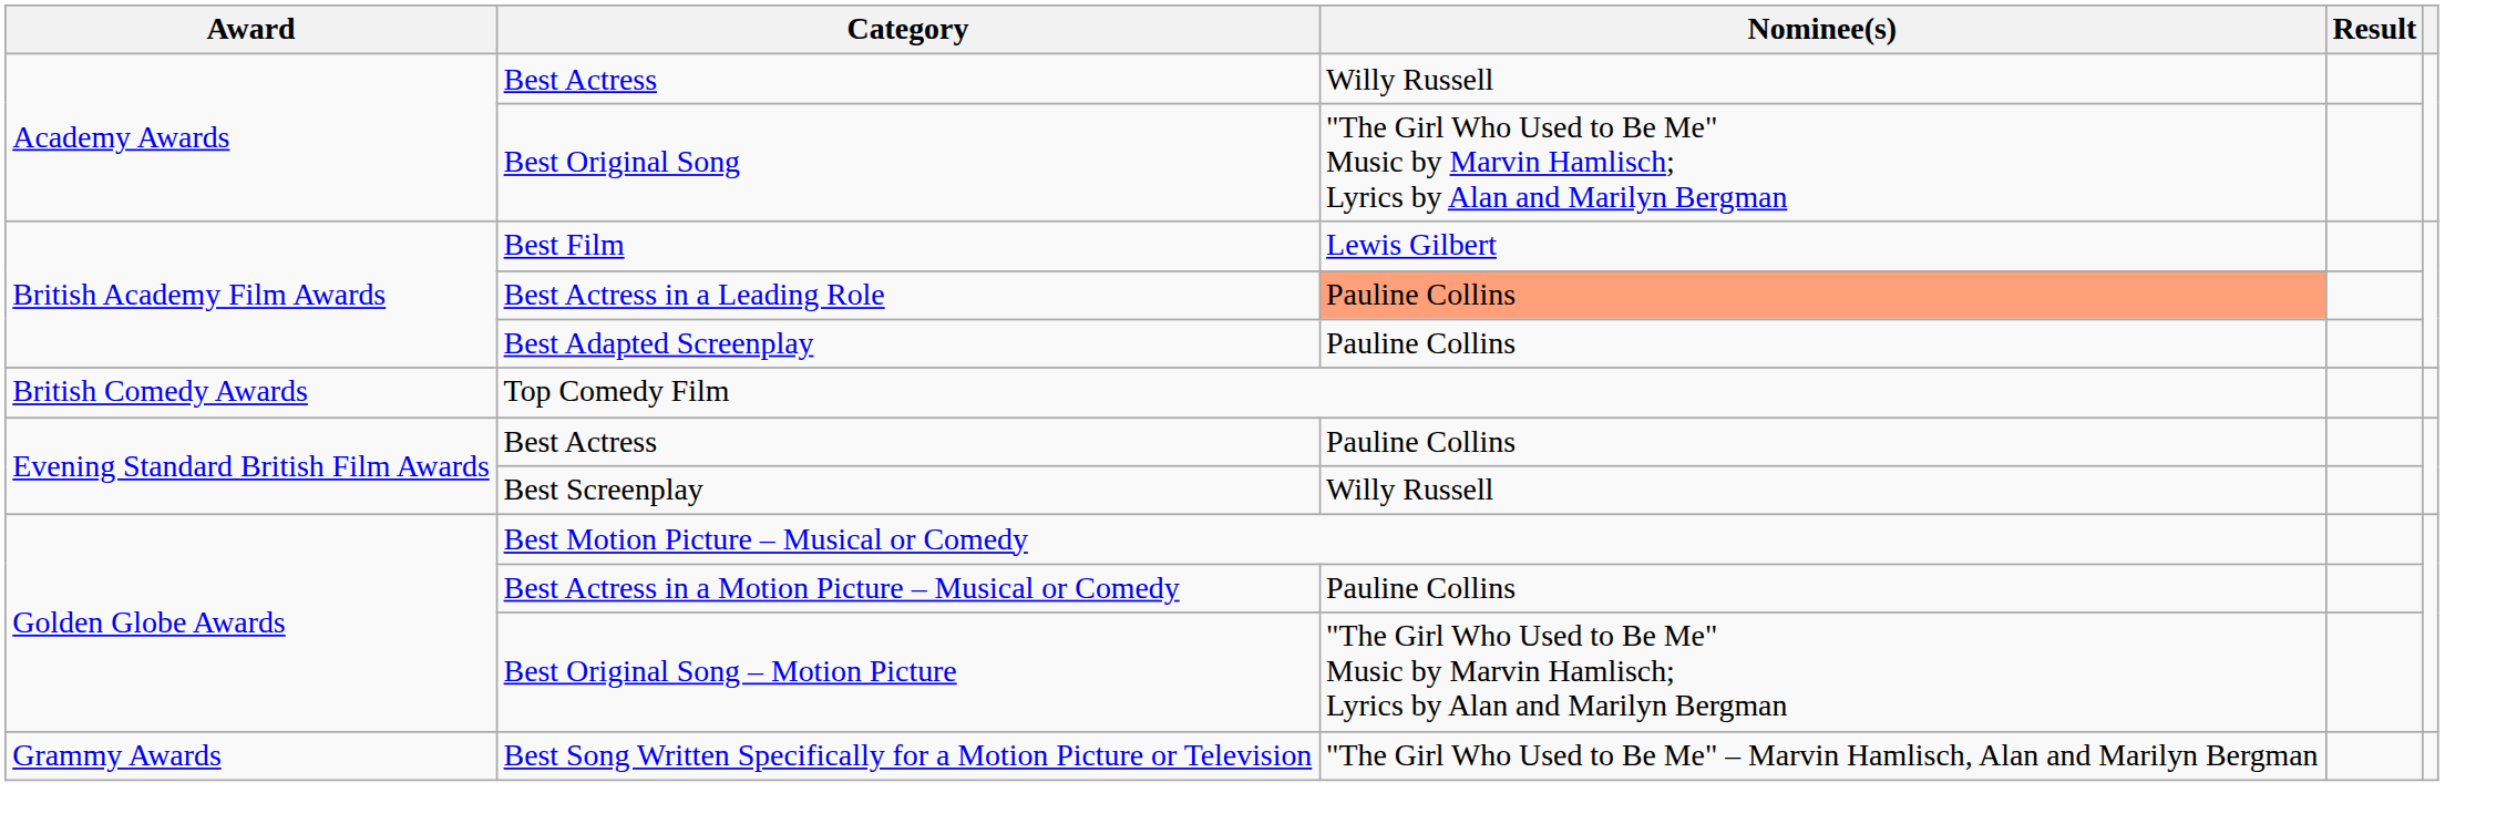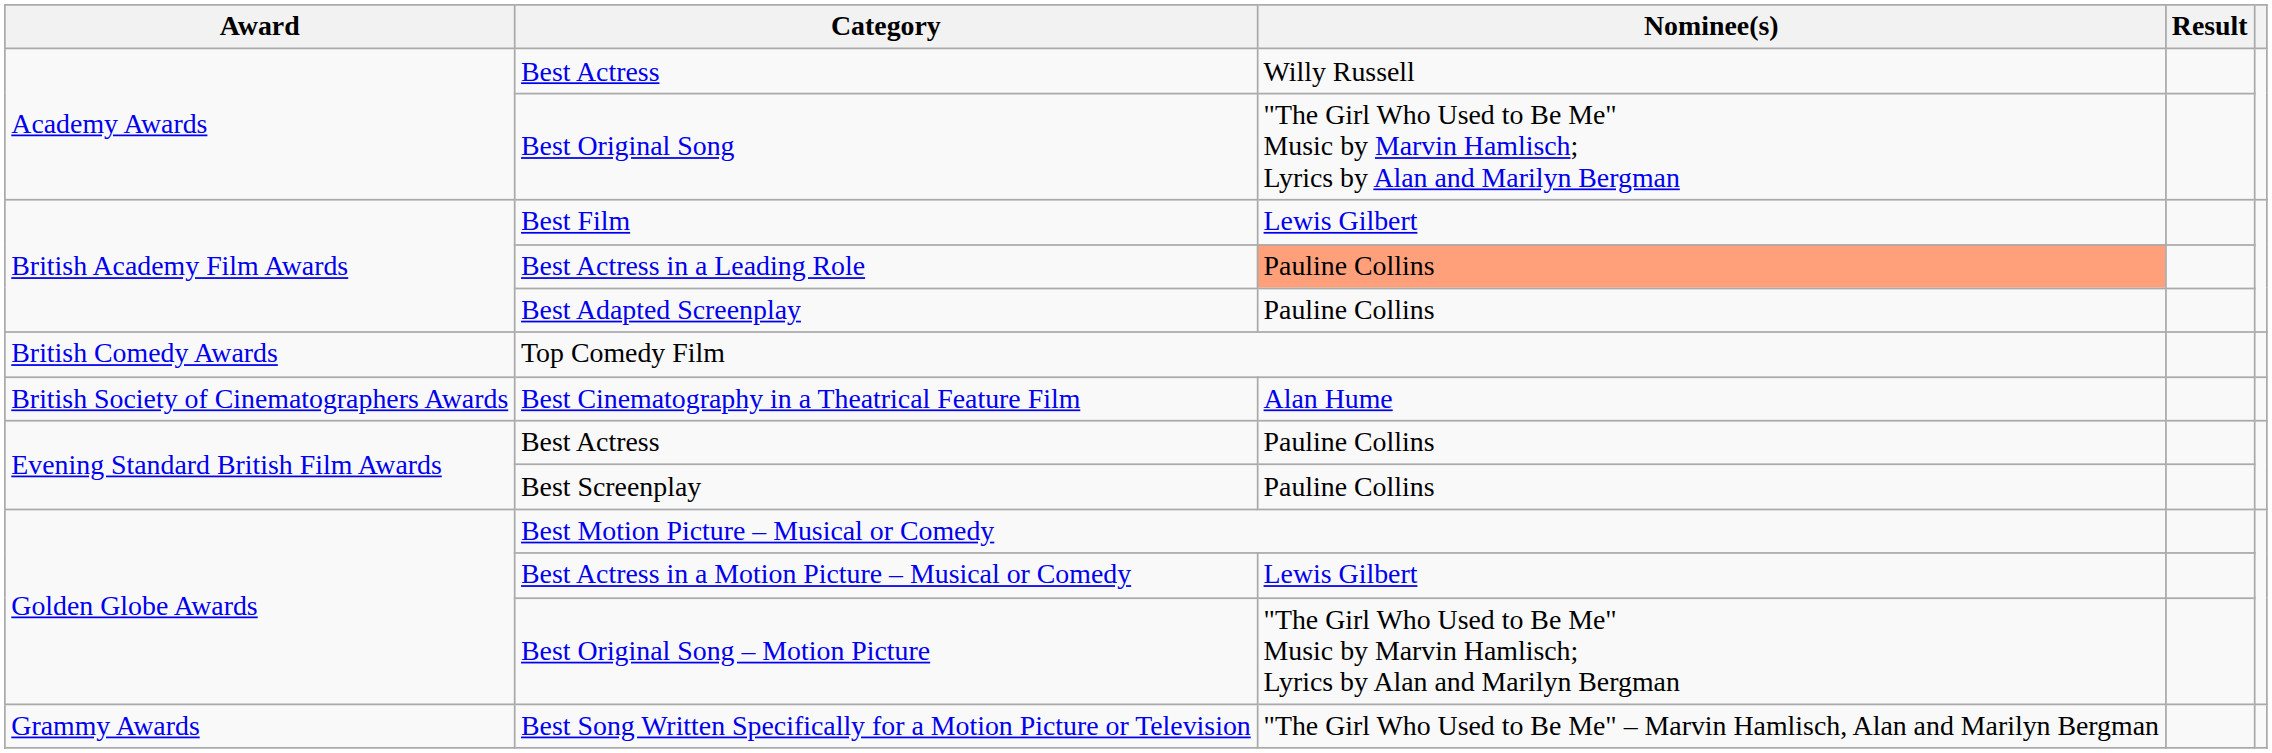 <table class="wikitable plainrowheaders">
 <tr>
 <th>Award</th>
 <th>Category</th>
 <th>Nominee(s)</th>
 <th>Result</th>
 <th></th>
 </tr>
 <tr>
 <td rowspan="2"><a href='#'>Academy Awards</a></td>
 <td><a href='#'>Best Actress</a></td>
 <td>Willy Russell</td>
 <td></td>
 <td align="center" rowspan="2"></td>
 </tr>
 <tr>
 <td><a href='#'>Best Original Song</a></td>
 <td>"The Girl Who Used to Be Me" <br> Music by <a href='#'>Marvin Hamlisch</a>; <br> Lyrics by <a href='#'>Alan and Marilyn Bergman</a></td>
 <td></td>
 </tr>
 <tr>
 <td rowspan="3"><a href='#'>British Academy Film Awards</a></td>
 <td><a href='#'>Best Film</a></td>
 <td><a href='#'>Lewis Gilbert</a></td>
 <td></td>
 <td align="center" rowspan="3"></td>
 </tr>
 <tr>
 <td><a href='#'>Best Actress in a Leading Role</a></td>
 <td style="background: lightsalmon;">Pauline Collins</td>
 <td></td>
 </tr>
 <tr>
 <td><a href='#'>Best Adapted Screenplay</a></td>
 <td>Pauline Collins</td>
 <td></td>
 </tr>
 <tr>
 <td><a href='#'>British Comedy Awards</a></td>
 <td colspan="2">Top Comedy Film</td>
 <td></td>
 </tr>
 <tr>
+<td><a href='#'>British Society of Cinematographers Awards</a></td>
+<td><a href='#'>Best Cinematography in a Theatrical Feature Film</a></td>
+<td><a href='#'>Alan Hume</a></td>
+<td></td>
+<td align="center"></td>
+</tr>
+<tr>
 <td rowspan="2"><a href='#'>Evening Standard British Film Awards</a></td>
 <td>Best Actress</td>
 <td>Pauline Collins</td>
 <td></td>
 <td align="center" rowspan="2"></td>
 </tr>
 <tr>
 <td>Best Screenplay</td>
-<td>Willy Russell</td>
+<td>Pauline Collins</td>
 <td></td>
 </tr>
 <tr>
 <td rowspan="3"><a href='#'>Golden Globe Awards</a></td>
 <td colspan="2"><a href='#'>Best Motion Picture – Musical or Comedy</a></td>
 <td></td>
 <td align="center" rowspan="3"></td>
 </tr>
 <tr>
 <td><a href='#'>Best Actress in a Motion Picture – Musical or Comedy</a></td>
-<td>Pauline Collins</td>
+<td><a href='#'>Lewis Gilbert</a></td>
 <td></td>
 </tr>
 <tr>
 <td><a href='#'>Best Original Song – Motion Picture</a></td>
 <td>"The Girl Who Used to Be Me" <br> Music by Marvin Hamlisch; <br> Lyrics by Alan and Marilyn Bergman</td>
 <td></td>
 </tr>
 <tr>
 <td><a href='#'>Grammy Awards</a></td>
 <td><a href='#'>Best Song Written Specifically for a Motion Picture or Television</a></td>
 <td>"The Girl Who Used to Be Me" – Marvin Hamlisch, Alan and Marilyn Bergman</td>
 <td></td>
 <td align="center"></td>
 </tr>
 </table>
